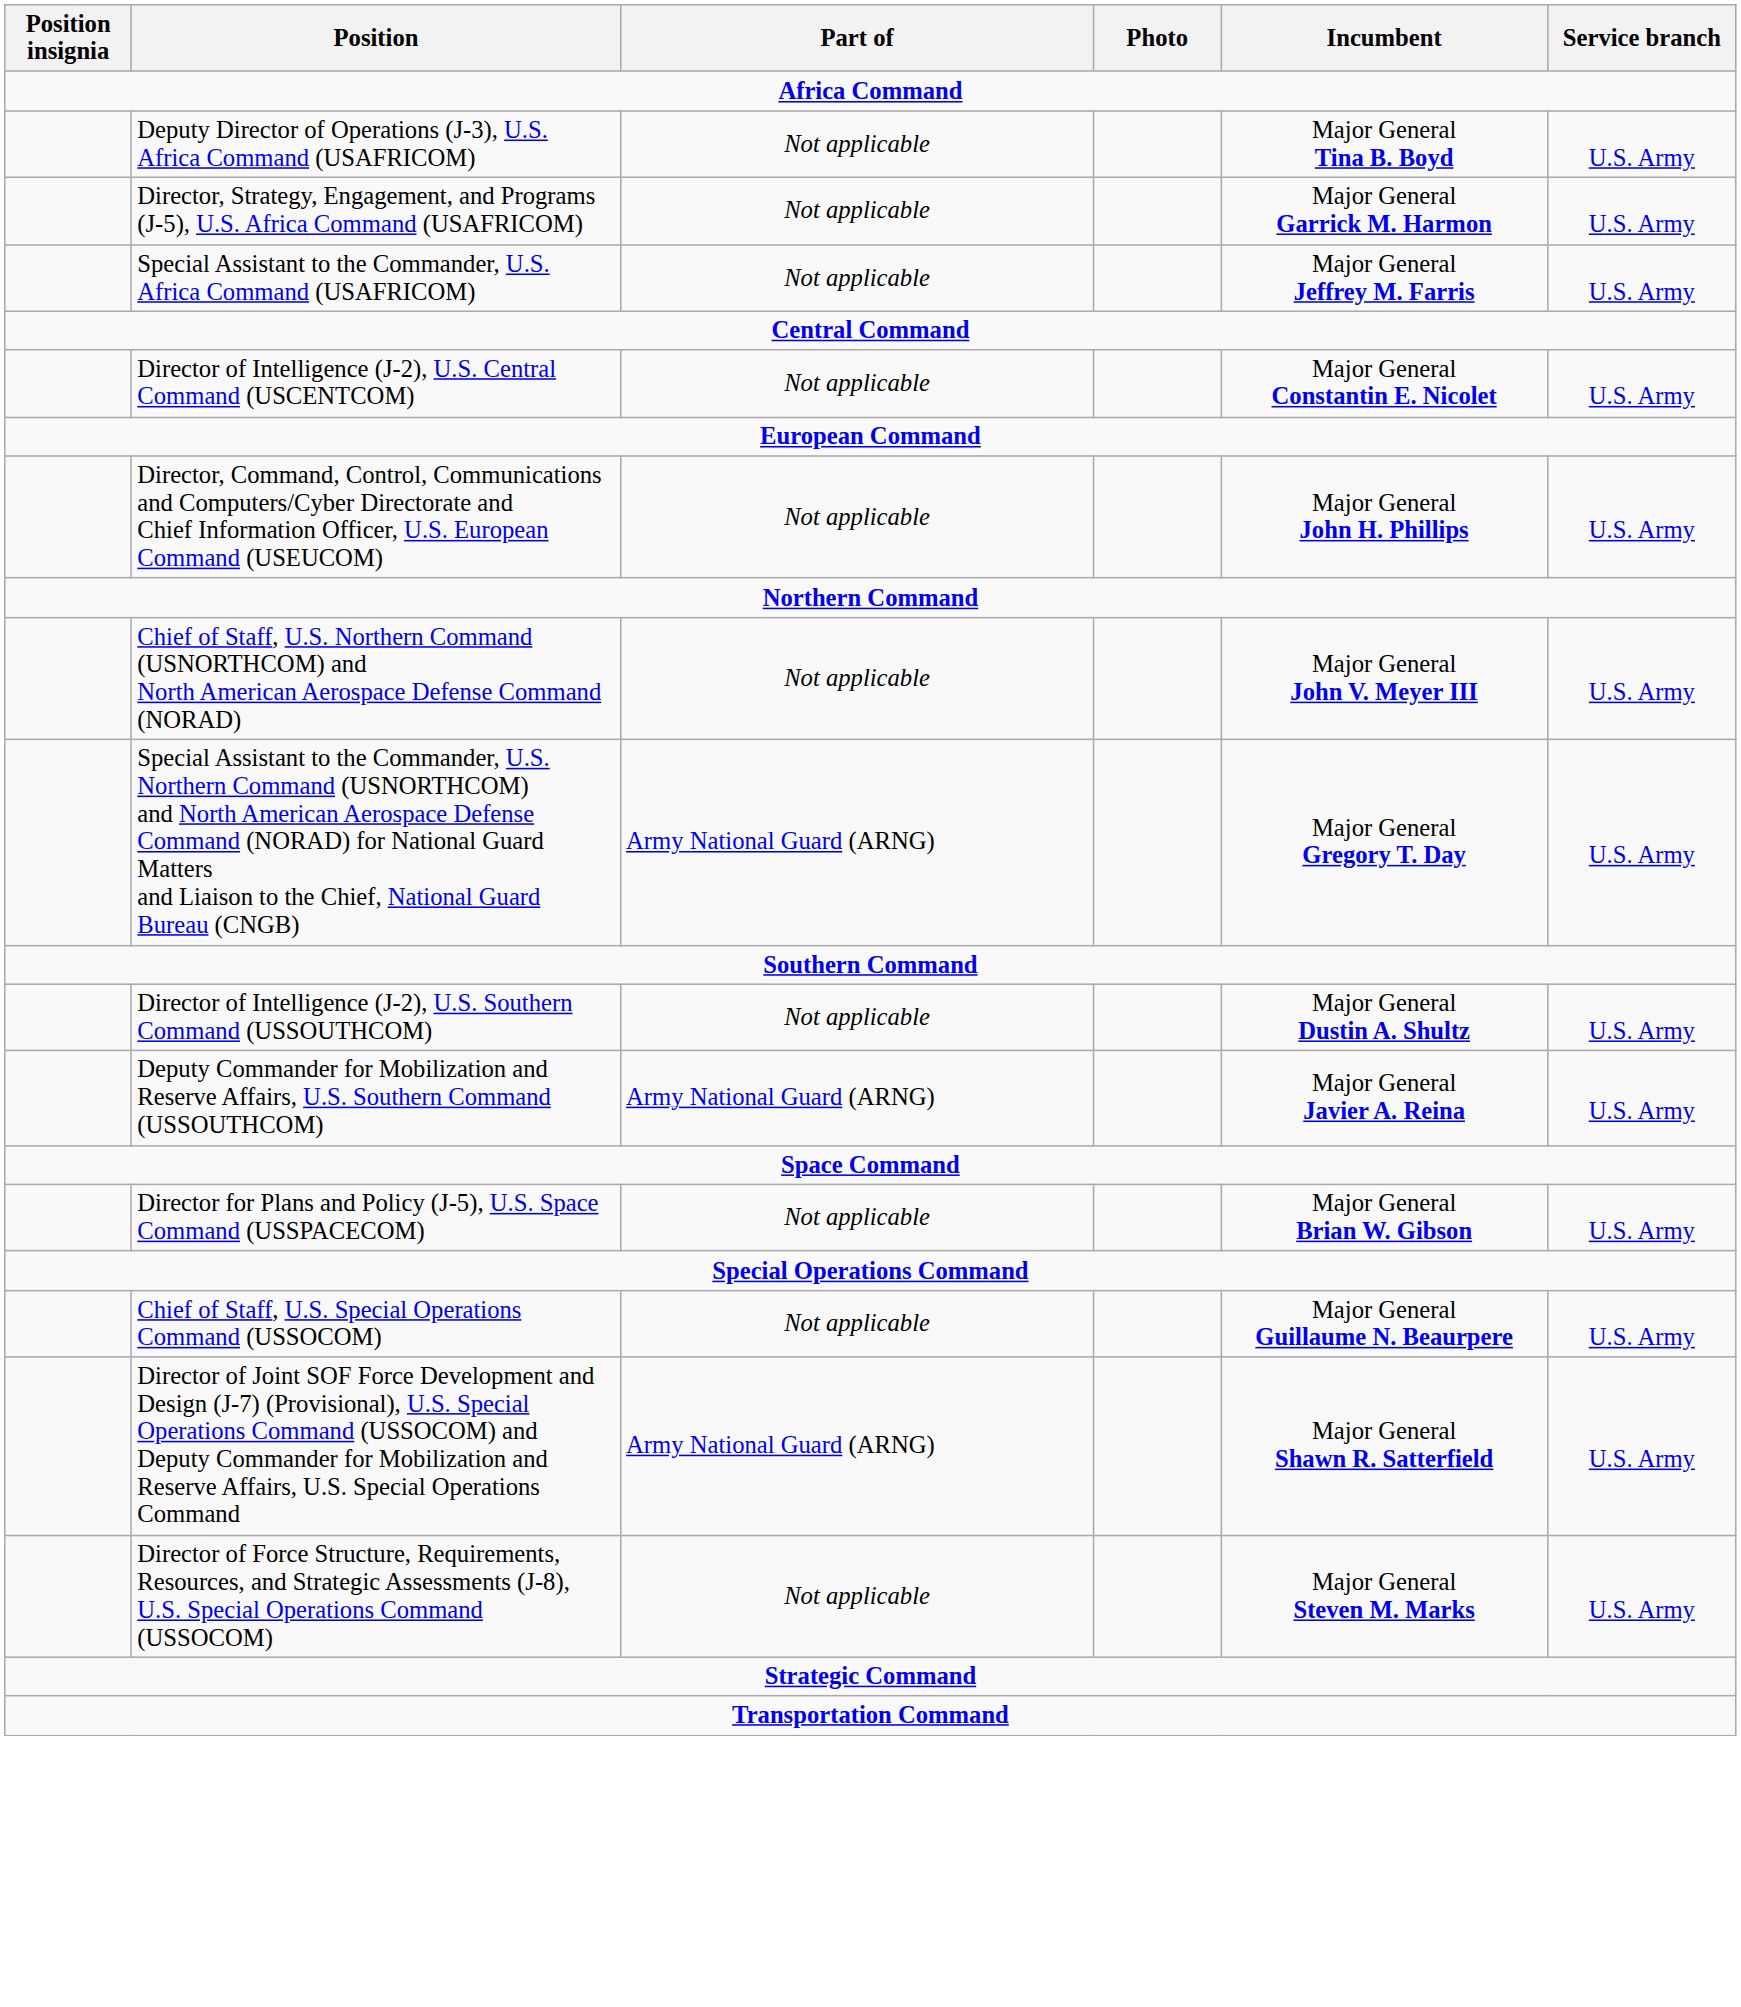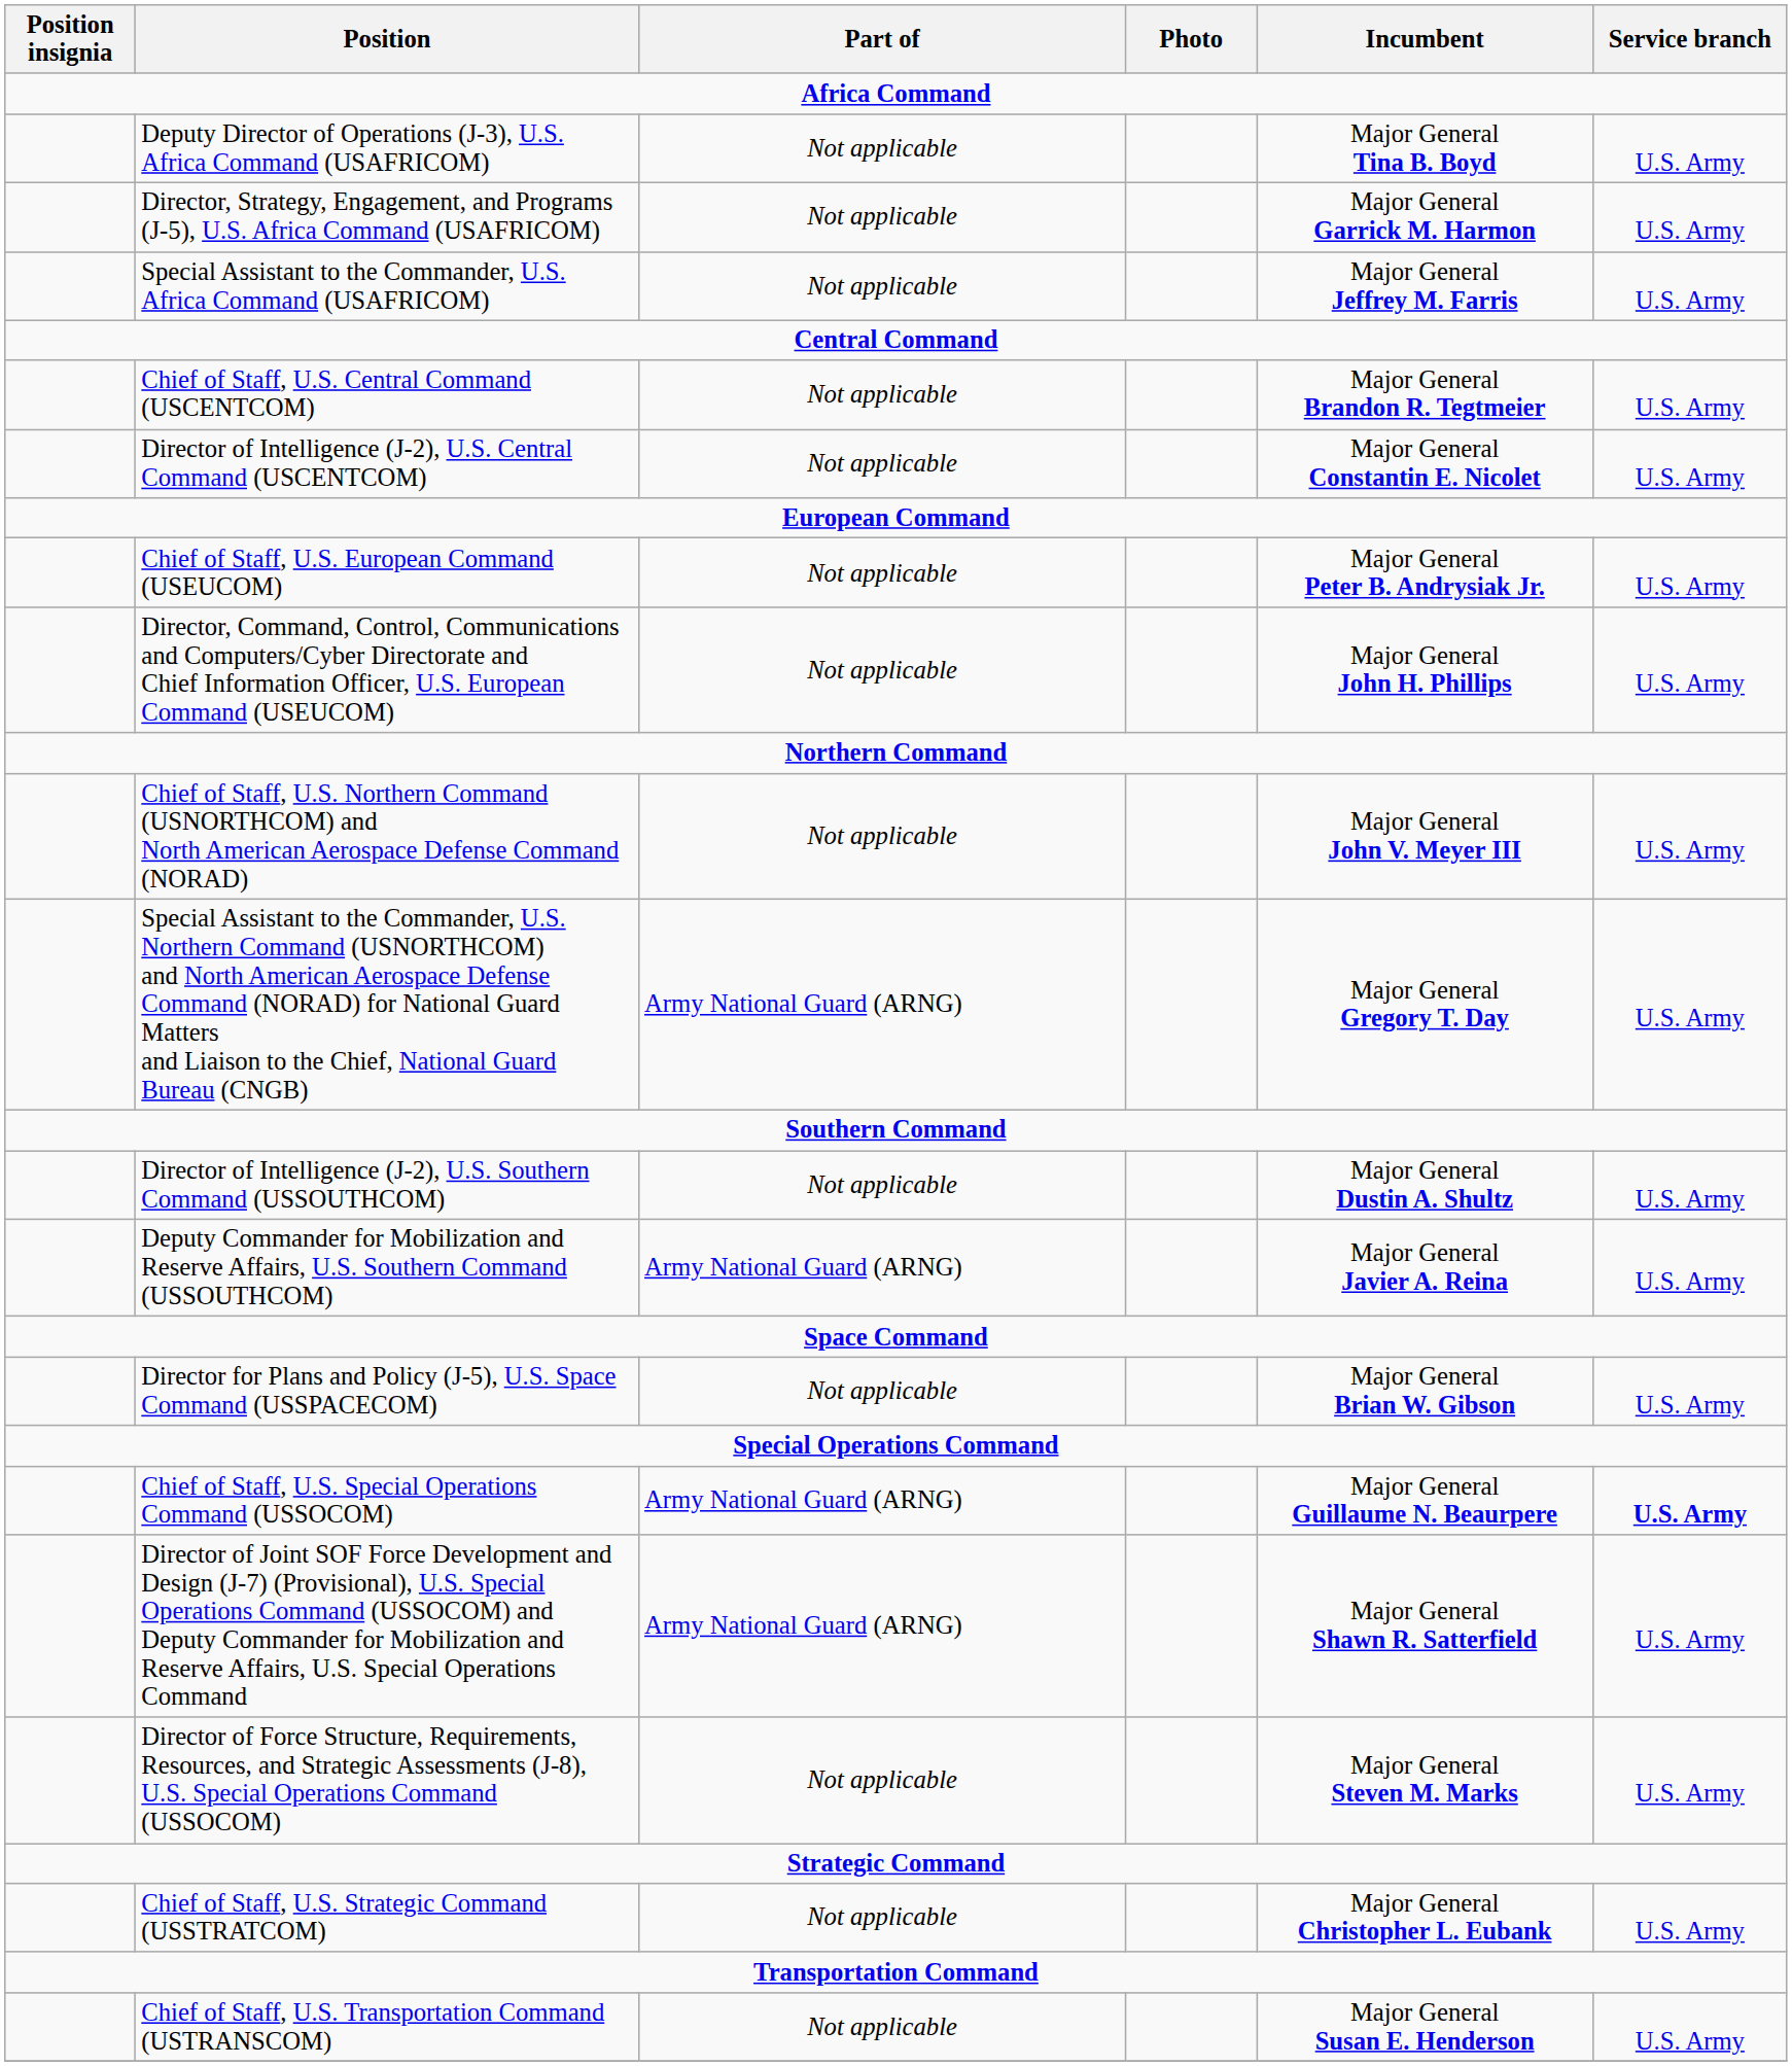 <table class="wikitable">
 <tr>
 <th width="75" style="text-align:center">Position insignia</th>
 <th width="310" style="text-align:center">Position</th>
 <th width="300" style="text-align:center">Part of</th>
 <th width="75" style="text-align:center">Photo</th>
 <th width="205" style="text-align:center">Incumbent</th>
 <th width="115" style="text-align:center">Service branch</th>
 </tr>
 <tr>
 <td colspan="6" style="text-align:center"><strong><a href='#'>Africa Command</a></strong></td>
 </tr>
 <tr>
 <td></td>
 <td>Deputy Director of Operations (J-3), <a href='#'>U.S. Africa Command</a> (USAFRICOM)</td>
 <td style="text-align:center"><em>Not applicable</em></td>
 <td></td>
 <td style="text-align:center">Major General<br><strong><a href='#'>Tina B. Boyd</a></strong></td>
 <td style="text-align:center"><br><a href='#'>U.S. Army</a></td>
 </tr>
 <tr>
 <td></td>
 <td>Director, Strategy, Engagement, and Programs (J-5), <a href='#'>U.S. Africa Command</a> (USAFRICOM)</td>
 <td style="text-align:center"><em>Not applicable</em></td>
 <td></td>
 <td style="text-align:center">Major General<br><strong><a href='#'>Garrick M. Harmon</a></strong></td>
 <td style="text-align:center"><br><a href='#'>U.S. Army</a></td>
 </tr>
 <tr>
 <td></td>
 <td>Special Assistant to the Commander, <a href='#'>U.S. Africa Command</a> (USAFRICOM)</td>
 <td style="text-align:center"><em>Not applicable</em></td>
 <td></td>
 <td style="text-align:center">Major General<br><strong><a href='#'>Jeffrey M. Farris</a></strong></td>
 <td style="text-align:center"><br><a href='#'>U.S. Army</a></td>
 </tr>
 <tr>
 <td colspan="6" style="text-align:center"><strong><a href='#'>Central Command</a></strong></td>
 </tr>
 <tr>
 <td></td>
+<td><a href='#'>Chief of Staff</a>, <a href='#'>U.S. Central Command</a> (USCENTCOM)</td>
+<td style="text-align:center"><em>Not applicable</em></td>
+<td></td>
+<td style="text-align:center">Major General<br><strong><a href='#'>Brandon R. Tegtmeier</a></strong></td>
+<td style="text-align:center"><br><a href='#'>U.S. Army</a></td>
+</tr>
+<tr>
+<td></td>
 <td>Director of Intelligence (J-2), <a href='#'>U.S. Central Command</a> (USCENTCOM)</td>
 <td style="text-align:center"><em>Not applicable</em></td>
 <td></td>
 <td style="text-align:center">Major General<br><strong><a href='#'>Constantin E. Nicolet</a></strong></td>
 <td style="text-align:center"><br><a href='#'>U.S. Army</a></td>
 </tr>
 <tr>
 <td colspan="6" style="text-align:center"><strong><a href='#'>European Command</a></strong></td>
+</tr>
+<tr>
+<td></td>
+<td><a href='#'>Chief of Staff</a>, <a href='#'>U.S. European Command</a> (USEUCOM)</td>
+<td style="text-align:center"><em>Not applicable</em></td>
+<td></td>
+<td style="text-align:center">Major General<br><strong><a href='#'>Peter B. Andrysiak Jr.</a></strong></td>
+<td style="text-align:center"><br><a href='#'>U.S. Army</a></td>
 </tr>
 <tr>
 <td></td>
 <td>Director, Command, Control, Communications and Computers/Cyber Directorate and<br>Chief Information Officer, <a href='#'>U.S. European Command</a> (USEUCOM)</td>
 <td style="text-align:center"><em>Not applicable</em></td>
 <td></td>
 <td style="text-align:center">Major General<br><strong><a href='#'>John H. Phillips</a></strong></td>
 <td style="text-align:center"><br><a href='#'>U.S. Army</a></td>
 </tr>
 <tr>
 <td colspan="6" style="text-align:center"><strong><a href='#'>Northern Command</a></strong></td>
 </tr>
 <tr>
 <td> </td>
 <td><a href='#'>Chief of Staff</a>, <a href='#'>U.S. Northern Command</a> (USNORTHCOM) and<br><a href='#'>North American Aerospace Defense Command</a> (NORAD)</td>
 <td style="text-align:center"><em>Not applicable</em></td>
 <td></td>
 <td style="text-align:center">Major General<br><strong><a href='#'>John V. Meyer III</a></strong></td>
 <td style="text-align:center"><br><a href='#'>U.S. Army</a></td>
 </tr>
 <tr>
 <td> </td>
 <td>Special Assistant to the Commander, <a href='#'>U.S. Northern Command</a> (USNORTHCOM)<br>and <a href='#'>North American Aerospace Defense Command</a> (NORAD) for National Guard Matters<br>and Liaison to the Chief, <a href='#'>National Guard Bureau</a> (CNGB)</td>
 <td> <a href='#'>Army National Guard</a> (ARNG)</td>
 <td></td>
 <td style="text-align:center">Major General<br><strong><a href='#'>Gregory T. Day</a></strong></td>
 <td style="text-align:center"><br><a href='#'>U.S. Army</a></td>
 </tr>
 <tr>
 <td colspan="6" style="text-align:center"><strong><a href='#'>Southern Command</a></strong></td>
 </tr>
 <tr>
 <td></td>
 <td>Director of Intelligence (J-2), <a href='#'>U.S. Southern Command</a> (USSOUTHCOM)</td>
 <td style="text-align:center"><em>Not applicable</em></td>
 <td></td>
 <td style="text-align:center">Major General<br><strong><a href='#'>Dustin A. Shultz</a></strong></td>
 <td style="text-align:center"><br><a href='#'>U.S. Army</a></td>
 </tr>
 <tr>
 <td></td>
 <td>Deputy Commander for Mobilization and Reserve Affairs, <a href='#'>U.S. Southern Command</a> (USSOUTHCOM)</td>
 <td> <a href='#'>Army National Guard</a> (ARNG)</td>
 <td></td>
 <td style="text-align:center">Major General<br><strong><a href='#'>Javier A. Reina</a></strong></td>
 <td style="text-align:center"><br><a href='#'>U.S. Army</a></td>
 </tr>
 <tr>
 <td colspan="6" style="text-align:center"><strong><a href='#'>Space Command</a></strong></td>
 </tr>
 <tr>
 <td></td>
 <td>Director for Plans and Policy (J-5), <a href='#'>U.S. Space Command</a> (USSPACECOM)</td>
 <td style="text-align:center"><em>Not applicable</em></td>
 <td></td>
 <td style="text-align:center">Major General<br><strong><a href='#'>Brian W. Gibson</a></strong></td>
 <td style="text-align:center"><br><a href='#'>U.S. Army</a></td>
 </tr>
 <tr>
 <td colspan="6" style="text-align:center"><strong><a href='#'>Special Operations Command</a></strong></td>
 </tr>
 <tr>
 <td></td>
 <td><a href='#'>Chief of Staff</a>, <a href='#'>U.S. Special Operations Command</a> (USSOCOM)</td>
-<td style="text-align:center"><em>Not applicable</em></td>
+<td> <a href='#'>Army National Guard</a> (ARNG)</td>
 <td></td>
 <td style="text-align:center">Major General<br><strong><a href='#'>Guillaume N. Beaurpere</a></strong></td>
-<td style="text-align:center"><br><a href='#'>U.S. Army</a></td>
+<td style="text-align:center"><strong><br><a href='#'>U.S. Army</a></strong></td>
 </tr>
 <tr>
 <td></td>
 <td>Director of Joint SOF Force Development and Design (J-7) (Provisional), <a href='#'>U.S. Special Operations Command</a> (USSOCOM) and<br>Deputy Commander for Mobilization and Reserve Affairs, U.S. Special Operations Command</td>
 <td> <a href='#'>Army National Guard</a> (ARNG)</td>
 <td></td>
 <td style="text-align:center">Major General<br><strong><a href='#'>Shawn R. Satterfield</a></strong></td>
 <td style="text-align:center"><br><a href='#'>U.S. Army</a></td>
 </tr>
 <tr>
 <td></td>
 <td>Director of Force Structure, Requirements, Resources, and Strategic Assessments (J-8), <a href='#'>U.S. Special Operations Command</a> (USSOCOM)</td>
 <td style="text-align:center"><em>Not applicable</em></td>
 <td></td>
 <td style="text-align:center">Major General<br><strong><a href='#'>Steven M. Marks</a></strong></td>
 <td style="text-align:center"><br><a href='#'>U.S. Army</a></td>
 </tr>
 <tr>
 <td colspan="6" style="text-align:center"><strong><a href='#'>Strategic Command</a></strong></td>
 </tr>
 <tr>
+<td></td>
+<td><a href='#'>Chief of Staff</a>, <a href='#'>U.S. Strategic Command</a> (USSTRATCOM)</td>
+<td style="text-align:center"><em>Not applicable</em></td>
+<td></td>
+<td style="text-align:center">Major General<br><strong><a href='#'>Christopher L. Eubank</a></strong></td>
+<td style="text-align:center"><br><a href='#'>U.S. Army</a></td>
+</tr>
+<tr>
 <td colspan="6" style="text-align:center"><strong><a href='#'>Transportation Command</a></strong></td>
+</tr>
+<tr>
+<td></td>
+<td><a href='#'>Chief of Staff</a>, <a href='#'>U.S. Transportation Command</a> (USTRANSCOM)</td>
+<td style="text-align:center"><em>Not applicable</em></td>
+<td></td>
+<td style="text-align:center">Major General<br><strong><a href='#'>Susan E. Henderson</a></strong></td>
+<td style="text-align:center"><br><a href='#'>U.S. Army</a></td>
 </tr>
 <tr>
 </tr>
 </table>
